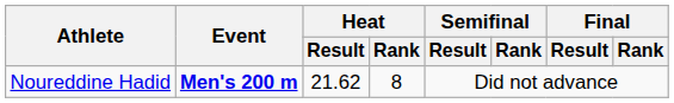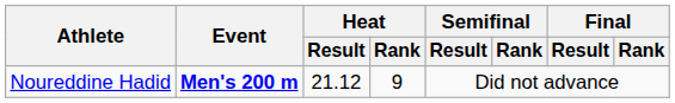 <table class="wikitable" style="font-size:90%">
 <tr>
 <th rowspan="2">Athlete</th>
 <th rowspan="2">Event</th>
 <th colspan="2">Heat</th>
 <th colspan="2">Semifinal</th>
 <th colspan="2">Final</th>
 </tr>
 <tr style="font-size:95%">
 <th>Result</th>
 <th>Rank</th>
 <th>Result</th>
 <th>Rank</th>
 <th>Result</th>
 <th>Rank</th>
 </tr>
 <tr align=center>
 <td align=left><a href='#'>Noureddine Hadid</a></td>
 <td align=left><strong><a href='#'>Men's 200 m</a></strong></td>
-<td>21.62</td>
-<td>8</td>
+<td>21.12</td>
+<td>9</td>
 <td colspan=4>Did not advance</td>
 </tr>
 </table>
